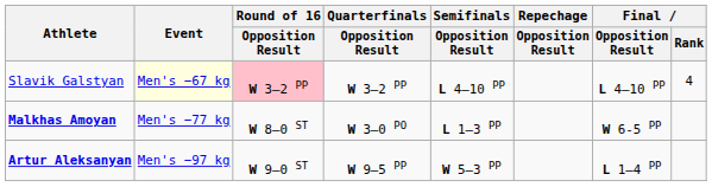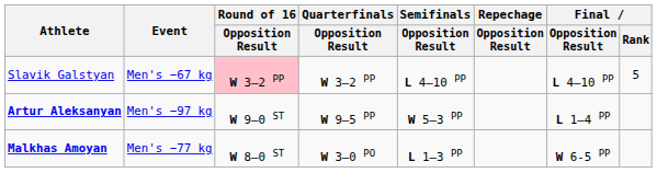 <table class="wikitable" style="font-size:90%">
 <tr>
 <th rowspan=2>Athlete</th>
 <th rowspan=2>Event</th>
 <th>Round of 16</th>
 <th>Quarterfinals</th>
 <th>Semifinals</th>
 <th>Repechage</th>
 <th colspan=2>Final / </th>
 </tr>
 <tr style="font-size: 95%">
 <th>Opposition<br>Result</th>
 <th>Opposition<br>Result</th>
 <th>Opposition<br>Result</th>
 <th>Opposition<br>Result</th>
 <th>Opposition<br>Result</th>
 <th>Rank</th>
 </tr>
 <tr align=center>
 <td align=left><a href='#'>Slavik Galstyan</a></td>
-<td align=left style="background: lightyellow;"><a href='#'>Men's −67 kg</a></td>
+<td align=left><a href='#'>Men's −67 kg</a></td>
 <td style="background: pink;"><br><strong>W</strong> 3–2 <sup>PP</sup></td>
 <td><br><strong>W</strong> 3–2 <sup>PP</sup></td>
 <td><br><strong>L</strong> 4–10 <sup>PP</sup></td>
 <td></td>
 <td><br> <strong>L</strong> 4–10 <sup>PP</sup></td>
-<td>4</td>
+<td>5</td>
+</tr>
+<tr align=center>
+<td align=left><strong><a href='#'>Artur Aleksanyan</a></strong></td>
+<td align=left><a href='#'>Men's −97 kg</a></td>
+<td><br><strong>W</strong> 9–0 <sup>ST</sup></td>
+<td><br><strong>W</strong> 9–5 <sup>PP</sup></td>
+<td><br><strong>W</strong> 5–3 <sup>PP</sup></td>
+<td></td>
+<td><br><strong>L</strong> 1–4 <sup>PP</sup></td>
+<td></td>
 </tr>
 <tr align=center>
 <td align=left><strong><a href='#'>Malkhas Amoyan</a></strong></td>
 <td align=left><a href='#'>Men's −77 kg</a></td>
 <td><br><strong>W</strong> 8–0 <sup>ST</sup></td>
 <td><br><strong>W</strong> 3–0 <sup>PO</sup></td>
 <td><br><strong>L</strong> 1–3 <sup>PP</sup></td>
 <td></td>
 <td><br><strong>W</strong> 6-5 <sup>PP</sup></td>
 <td></td>
 </tr>
-<tr align=center>
-<td align=left><strong><a href='#'>Artur Aleksanyan</a></strong></td>
-<td align=left><a href='#'>Men's −97 kg</a></td>
-<td><br><strong>W</strong> 9–0 <sup>ST</sup></td>
-<td><br><strong>W</strong> 9–5 <sup>PP</sup></td>
-<td><br><strong>W</strong> 5–3 <sup>PP</sup></td>
-<td></td>
-<td><br><strong>L</strong> 1–4 <sup>PP</sup></td>
-<td></td>
-</tr>
 </table>
